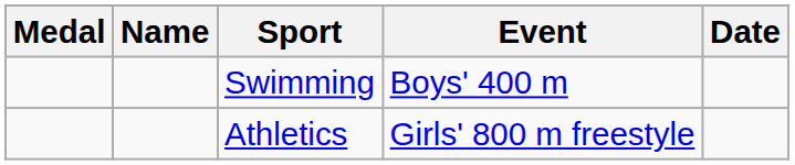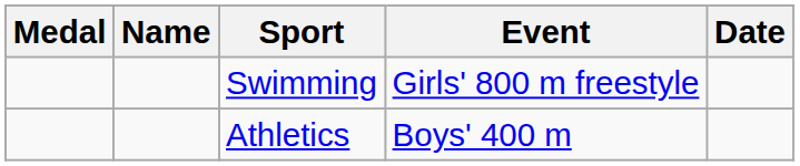 <table class="wikitable sortable" style="font-size: 95%;">
 <tr>
 <th>Medal</th>
 <th>Name</th>
 <th>Sport</th>
 <th>Event</th>
 <th>Date</th>
 </tr>
 <tr>
 <td></td>
 <td></td>
 <td><a href='#'>Swimming</a></td>
-<td><a href='#'>Boys' 400 m</a></td>
+<td><a href='#'>Girls' 800 m freestyle</a></td>
 <td></td>
 </tr>
 <tr>
 <td></td>
 <td></td>
 <td><a href='#'>Athletics</a></td>
-<td><a href='#'>Girls' 800 m freestyle</a></td>
+<td><a href='#'>Boys' 400 m</a></td>
 <td></td>
 </tr>
 </table>
